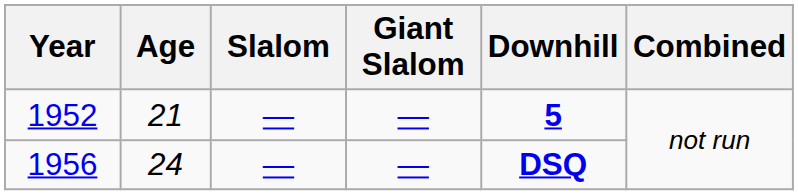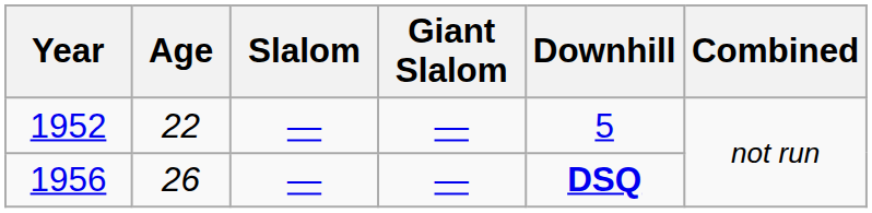 <table class=wikitable style="text-align:center">
 <tr>
 <th>  Year  </th>
 <th> Age </th>
 <th> Slalom </th>
 <th>Giant<br> Slalom </th>
 <th>Downhill</th>
 <th>Combined</th>
 </tr>
 <tr>
 <td><a href='#'>1952</a></td>
-<td><em>21</em></td>
+<td><em>22</em></td>
 <td><a href='#'>—</a></td>
 <td><a href='#'>—</a></td>
-<td><strong><a href='#'>5</a></strong></td>
+<td><a href='#'>5</a></td>
 <td rowspan=2><small><em>not run</em></small></td>
 </tr>
 <tr>
 <td><a href='#'>1956</a></td>
-<td><em>24</em></td>
+<td><em>26</em></td>
 <td><a href='#'>—</a></td>
 <td><a href='#'>—</a></td>
 <td><strong><a href='#'>DSQ</a></strong></td>
 </tr>
 </table>
